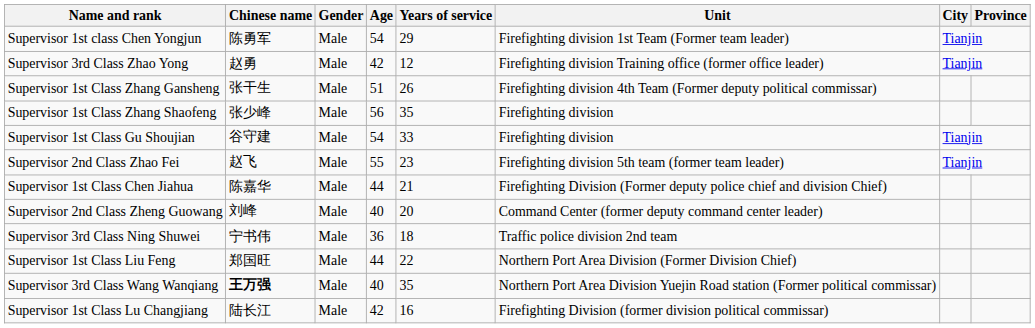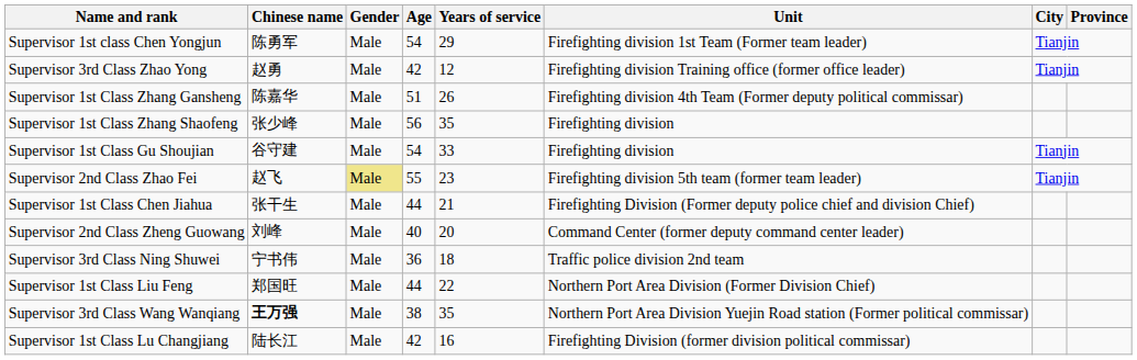 <table class="wikitable sortable mw-collapsible">
 <tr>
 <th>Name and rank</th>
 <th>Chinese name</th>
 <th>Gender</th>
 <th>Age</th>
 <th>Years of service</th>
 <th>Unit</th>
 <th>City</th>
 <th>Province</th>
 </tr>
 <tr>
 <td>Supervisor 1st class Chen Yongjun</td>
 <td>陈勇军</td>
 <td>Male</td>
 <td>54</td>
 <td>29</td>
 <td> Firefighting division 1st Team (Former team leader)</td>
 <td colspan="2"><a href='#'>Tianjin</a></td>
 </tr>
 <tr>
 <td>Supervisor 3rd Class Zhao Yong</td>
 <td>赵勇</td>
 <td>Male</td>
 <td>42</td>
 <td>12</td>
 <td> Firefighting division Training office (former office leader)</td>
 <td colspan="2"><a href='#'>Tianjin</a></td>
 </tr>
 <tr>
 <td>Supervisor 1st Class Zhang Gansheng</td>
-<td>张干生</td>
+<td>陈嘉华</td>
 <td>Male</td>
 <td>51</td>
 <td>26</td>
 <td> Firefighting division 4th Team (Former deputy political commissar)</td>
 <td></td>
 <td></td>
 </tr>
 <tr>
 <td>Supervisor 1st Class Zhang Shaofeng</td>
 <td>张少峰</td>
 <td>Male</td>
 <td>56</td>
 <td>35</td>
 <td> Firefighting division</td>
 <td></td>
 <td></td>
 </tr>
 <tr>
 <td>Supervisor 1st Class Gu Shoujian</td>
 <td>谷守建</td>
 <td>Male</td>
 <td>54</td>
 <td>33</td>
 <td> Firefighting division</td>
 <td colspan="2"><a href='#'>Tianjin</a></td>
 </tr>
 <tr>
 <td>Supervisor 2nd Class Zhao Fei</td>
 <td>赵飞</td>
-<td>Male</td>
+<td style="background: khaki;">Male</td>
 <td>55</td>
 <td>23</td>
 <td> Firefighting division 5th team (former team leader)</td>
 <td colspan="2"><a href='#'>Tianjin</a></td>
 </tr>
 <tr>
 <td>Supervisor 1st Class Chen Jiahua</td>
-<td>陈嘉华</td>
+<td>张干生</td>
 <td>Male</td>
 <td>44</td>
 <td>21</td>
 <td> Firefighting Division (Former deputy police chief and division Chief)</td>
 <td></td>
 <td></td>
 </tr>
 <tr>
 <td>Supervisor 2nd Class Zheng Guowang</td>
 <td>刘峰</td>
 <td>Male</td>
 <td>40</td>
 <td>20</td>
 <td> Command Center (former deputy command center leader)</td>
 <td></td>
 <td></td>
 </tr>
 <tr>
 <td>Supervisor 3rd Class Ning Shuwei</td>
 <td>宁书伟</td>
 <td>Male</td>
 <td>36</td>
 <td>18</td>
 <td> Traffic police division 2nd team</td>
 <td></td>
 <td></td>
 </tr>
 <tr>
 <td>Supervisor 1st Class Liu Feng</td>
 <td>郑国旺</td>
 <td>Male</td>
 <td>44</td>
 <td>22</td>
 <td> Northern Port Area Division (Former Division Chief)</td>
 <td></td>
 <td></td>
 </tr>
 <tr>
 <td>Supervisor 3rd Class Wang Wanqiang</td>
 <td><strong>王万强</strong></td>
 <td>Male</td>
-<td>40</td>
+<td>38</td>
 <td>35</td>
 <td> Northern Port Area Division Yuejin Road station (Former political commissar)</td>
 <td></td>
 <td></td>
 </tr>
 <tr>
 <td>Supervisor 1st Class Lu Changjiang</td>
 <td>陆长江</td>
 <td>Male</td>
 <td>42</td>
 <td>16</td>
 <td> Firefighting Division (former division political commissar)</td>
 <td></td>
 <td></td>
 </tr>
 </table>
